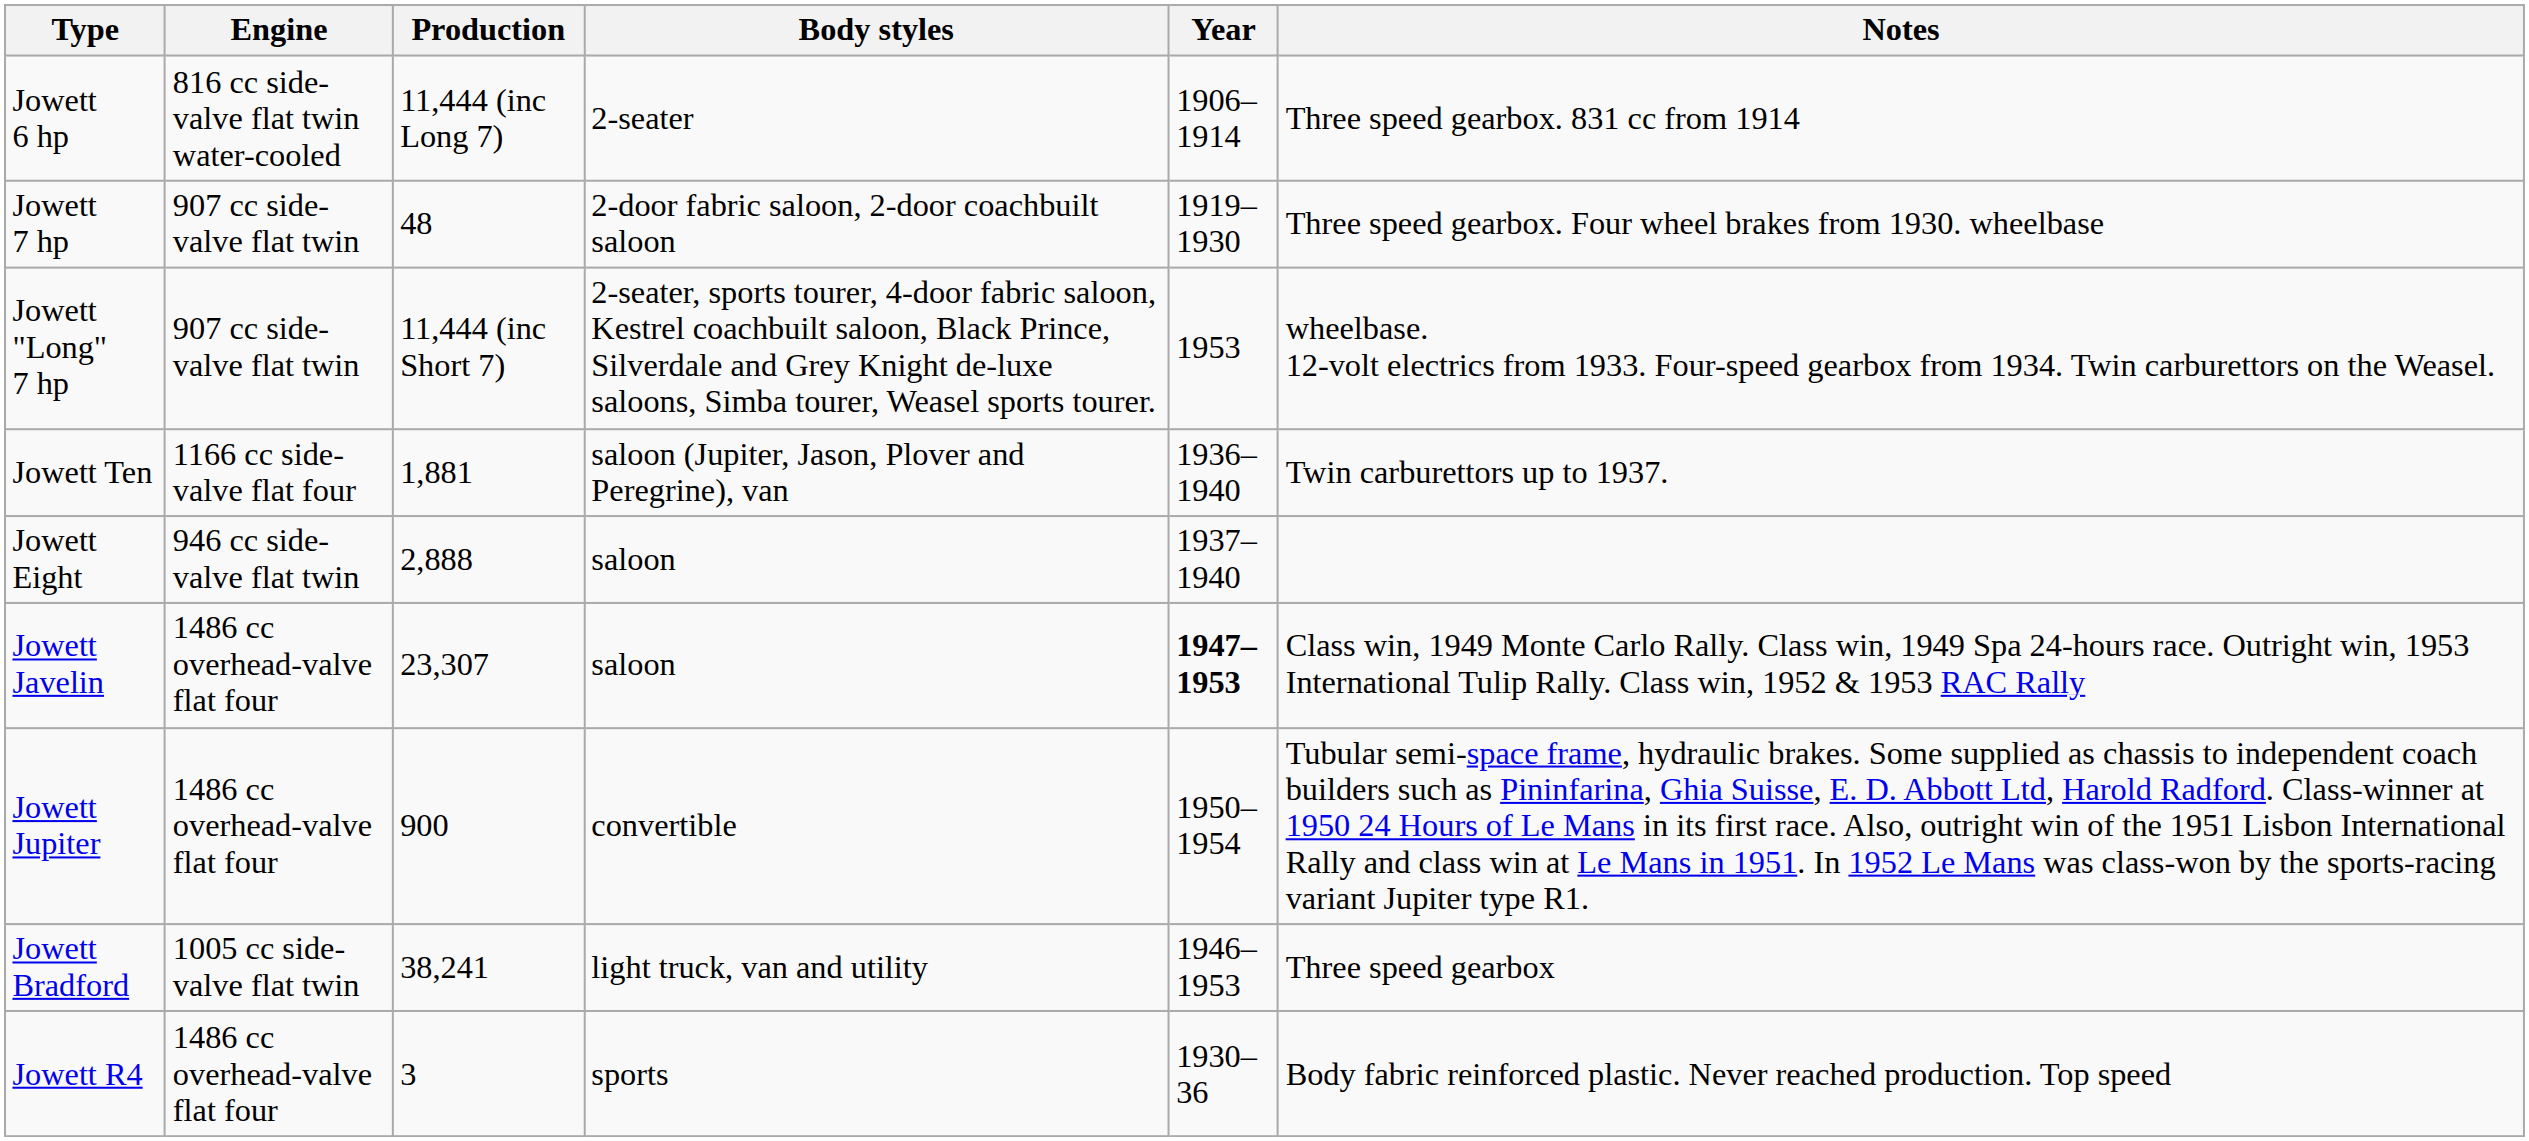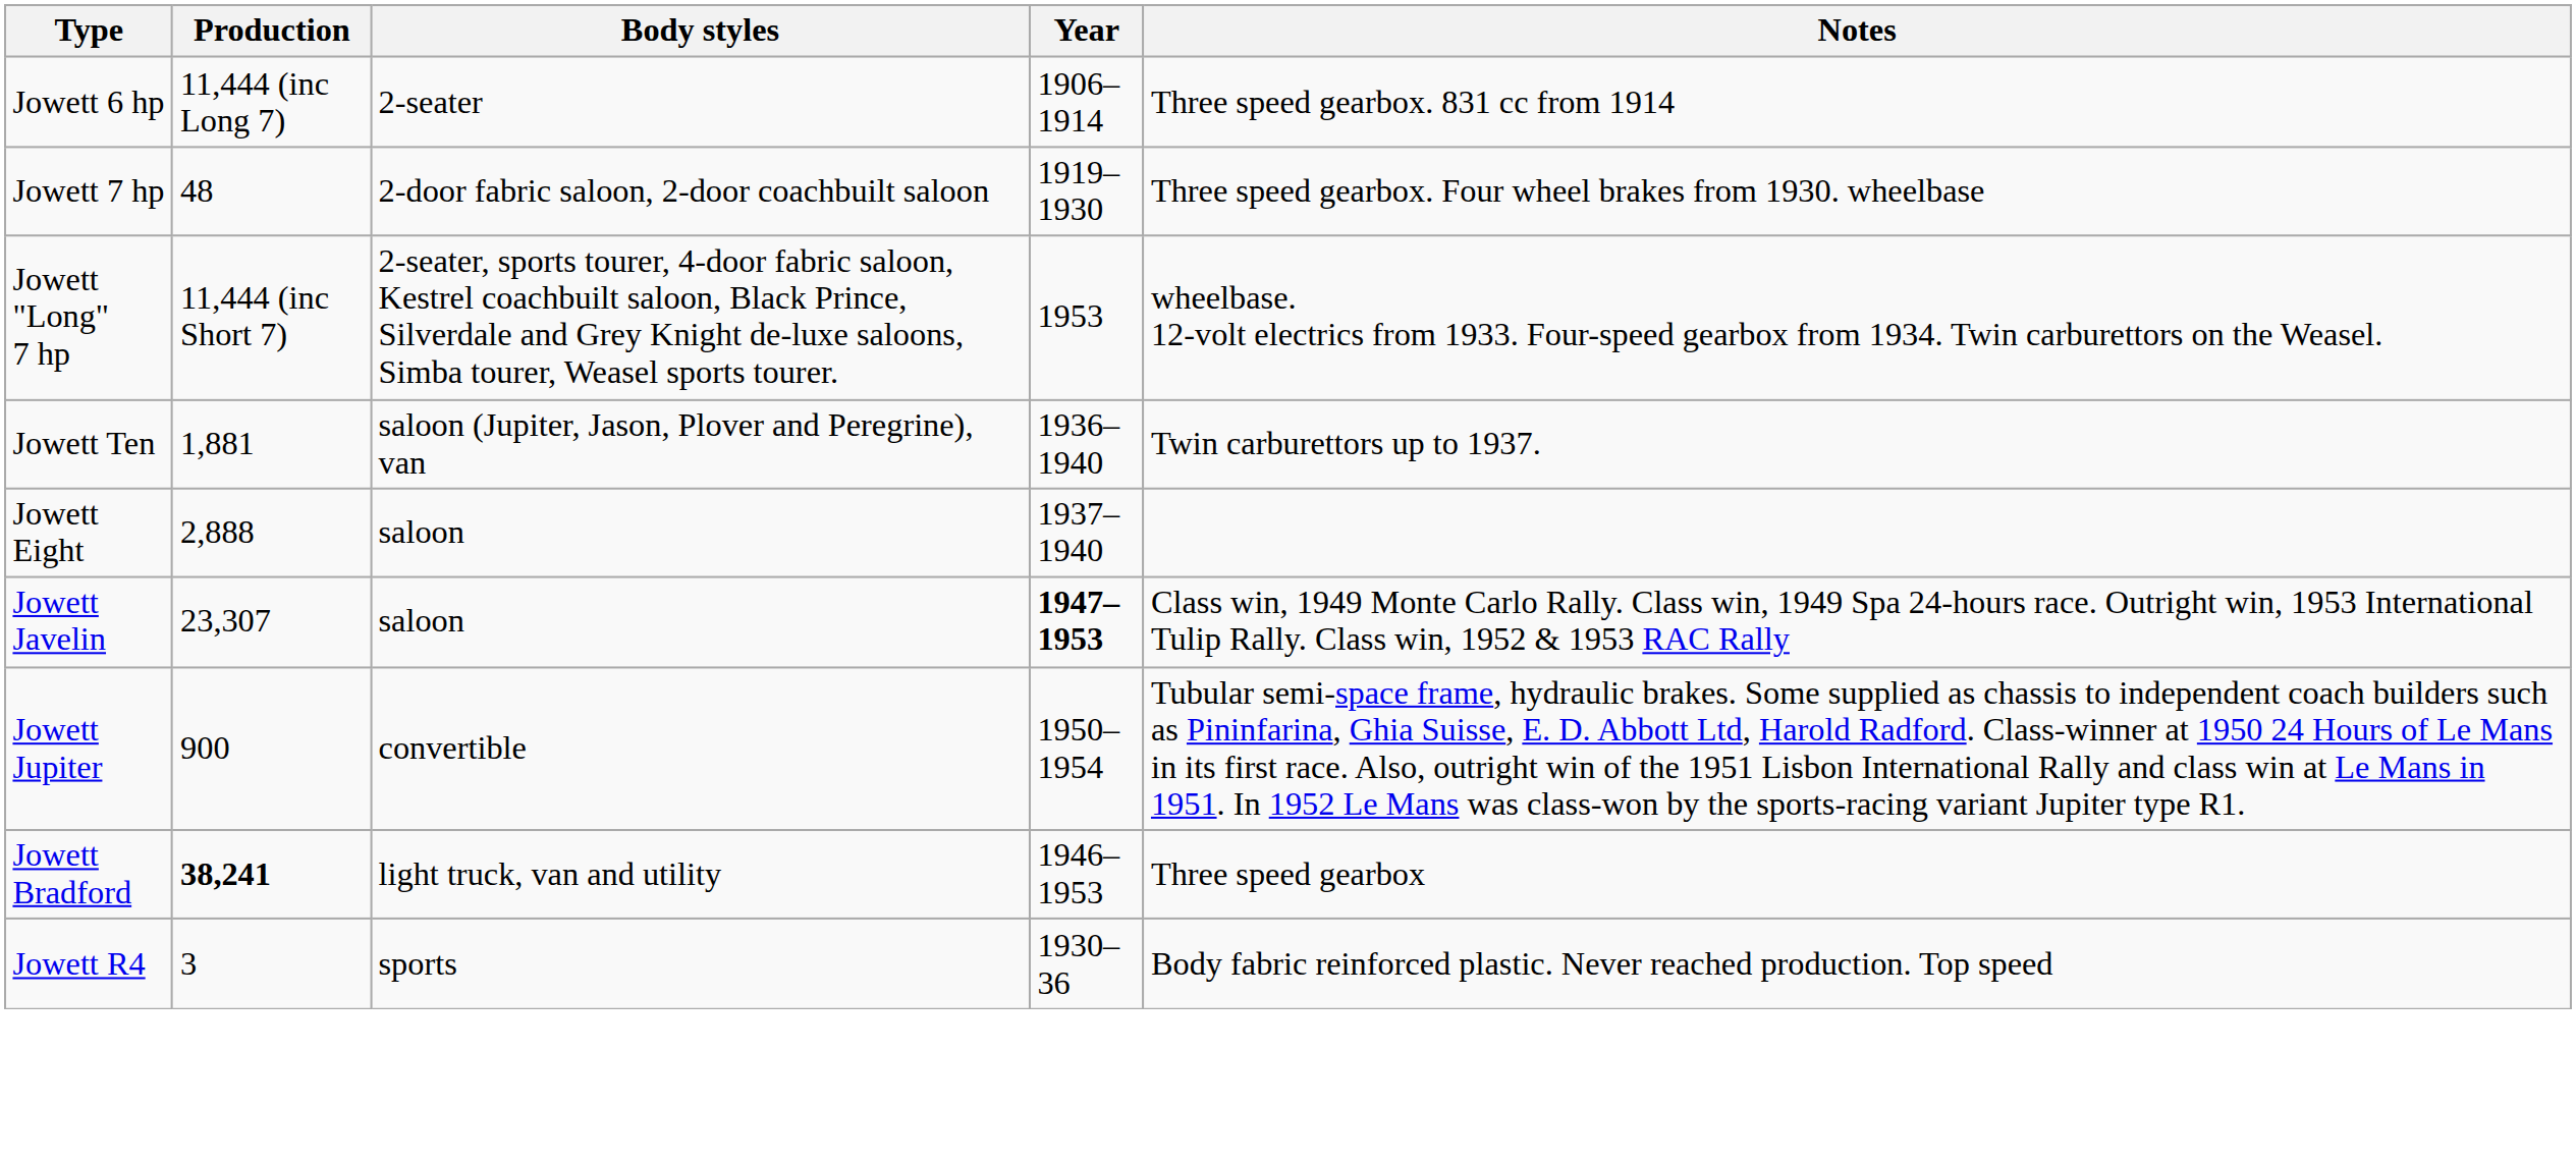 <table class="wikitable">
 <tr>
 <th>Type</th>
-<th>Engine</th>
 <th>Production</th>
 <th>Body styles</th>
 <th>Year</th>
 <th>Notes</th>
 </tr>
 <tr>
 <td>Jowett 6 hp</td>
-<td>816 cc side-valve flat twin water-cooled</td>
 <td>11,444 (inc Long 7)</td>
 <td>2-seater</td>
 <td>1906–1914</td>
 <td>Three speed gearbox. 831 cc from 1914</td>
 </tr>
 <tr>
 <td>Jowett 7 hp</td>
-<td>907 cc side-valve flat twin</td>
 <td>48</td>
 <td>2-door fabric saloon, 2-door coachbuilt saloon</td>
 <td>1919–1930</td>
 <td>Three speed gearbox. Four wheel brakes from 1930.  wheelbase</td>
 </tr>
 <tr>
 <td>Jowett "Long" 7 hp</td>
-<td>907 cc side-valve flat twin</td>
 <td>11,444 (inc Short 7)</td>
 <td>2-seater, sports tourer, 4-door fabric saloon, Kestrel coachbuilt saloon, Black Prince, Silverdale and Grey Knight de-luxe saloons, Simba tourer, Weasel sports tourer.</td>
 <td>1953</td>
 <td> wheelbase. <br>12-volt electrics from 1933. Four-speed gearbox from 1934. Twin carburettors on the Weasel.</td>
 </tr>
 <tr>
 <td>Jowett Ten</td>
-<td>1166 cc side-valve flat four</td>
 <td>1,881</td>
 <td>saloon (Jupiter, Jason, Plover and Peregrine), van</td>
 <td>1936–1940</td>
 <td>Twin carburettors up to 1937.</td>
 </tr>
 <tr>
 <td>Jowett Eight</td>
-<td>946 cc side-valve flat twin</td>
 <td>2,888</td>
 <td>saloon</td>
 <td>1937–1940</td>
 <td></td>
 </tr>
 <tr>
 <td><a href='#'>Jowett Javelin</a></td>
-<td>1486 cc overhead-valve flat four</td>
 <td>23,307</td>
 <td>saloon</td>
 <td><strong>1947–1953</strong></td>
 <td>Class win, 1949 Monte Carlo Rally. Class win, 1949 Spa 24-hours race. Outright win, 1953 International Tulip Rally. Class win, 1952 & 1953 <a href='#'>RAC Rally</a></td>
 </tr>
 <tr>
 <td><a href='#'>Jowett Jupiter</a></td>
-<td>1486 cc overhead-valve flat four</td>
 <td>900</td>
 <td>convertible</td>
 <td>1950–1954</td>
 <td>Tubular semi-<a href='#'>space frame</a>, hydraulic brakes. Some supplied as chassis to independent coach builders such as <a href='#'>Pininfarina</a>, <a href='#'>Ghia Suisse</a>, <a href='#'>E. D. Abbott Ltd</a>, <a href='#'>Harold Radford</a>. Class-winner at <a href='#'>1950 24 Hours of Le Mans</a> in its first race. Also, outright win of the 1951 Lisbon International Rally and class win at <a href='#'>Le Mans in 1951</a>. In <a href='#'>1952 Le Mans</a> was class-won by the sports-racing variant Jupiter type R1.</td>
 </tr>
 <tr>
 <td><a href='#'>Jowett Bradford</a></td>
-<td>1005 cc side-valve flat twin</td>
-<td>38,241</td>
+<td><strong>38,241</strong></td>
 <td>light truck, van and utility</td>
 <td>1946–1953</td>
 <td>Three speed gearbox</td>
 </tr>
 <tr>
 <td><a href='#'>Jowett R4</a></td>
-<td>1486 cc overhead-valve flat four</td>
 <td>3</td>
 <td>sports</td>
 <td>1930–36</td>
 <td>Body fabric reinforced plastic. Never reached production. Top speed </td>
 </tr>
 </table>
